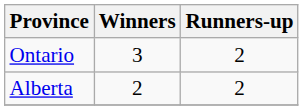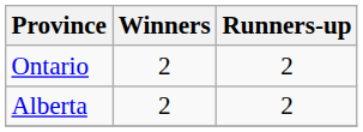 <table class="wikitable sortable">
 <tr>
 <th>Province</th>
 <th>Winners</th>
 <th>Runners-up</th>
 </tr>
 <tr>
 <td> <a href='#'>Ontario</a></td>
-<td align=center>3</td>
+<td align=center>2</td>
 <td align=center>2</td>
 </tr>
 <tr>
 <td> <a href='#'>Alberta</a></td>
 <td align=center>2</td>
 <td align=center>2</td>
 </tr>
 <tr>
 </tr>
 </table>
